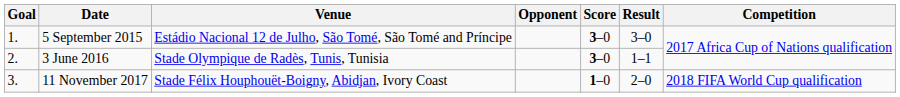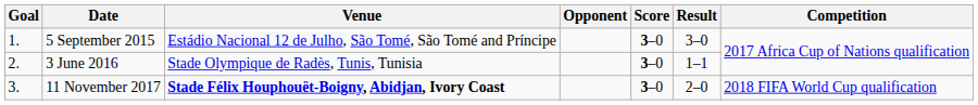 <table class="wikitable plainrowheaders sortable">
 <tr>
 <th>Goal</th>
 <th>Date</th>
 <th>Venue</th>
 <th>Opponent</th>
 <th>Score</th>
 <th>Result</th>
 <th>Competition</th>
 </tr>
 <tr>
 <td>1.</td>
 <td>5 September 2015</td>
 <td><a href='#'>Estádio Nacional 12 de Julho</a>, <a href='#'>São Tomé</a>, São Tomé and Príncipe</td>
 <td></td>
 <td align=center><strong>3</strong>–0</td>
 <td align=center>3–0</td>
 <td rowspan=2><a href='#'>2017 Africa Cup of Nations qualification</a></td>
 </tr>
 <tr>
 <td>2.</td>
 <td>3 June 2016</td>
 <td><a href='#'>Stade Olympique de Radès</a>, <a href='#'>Tunis</a>, Tunisia</td>
 <td></td>
 <td align=center><strong>3</strong>–0</td>
 <td align=center>1–1</td>
 </tr>
 <tr>
 <td>3.</td>
 <td>11 November 2017</td>
-<td><a href='#'>Stade Félix Houphouët-Boigny</a>, <a href='#'>Abidjan</a>, Ivory Coast</td>
+<td><strong><a href='#'>Stade Félix Houphouët-Boigny</a>, <a href='#'>Abidjan</a>, Ivory Coast</strong></td>
 <td></td>
-<td align=center><strong>1</strong>–0</td>
+<td align=center><strong>3</strong>–0</td>
 <td align=center>2–0</td>
 <td><a href='#'>2018 FIFA World Cup qualification</a></td>
 </tr>
 </table>
